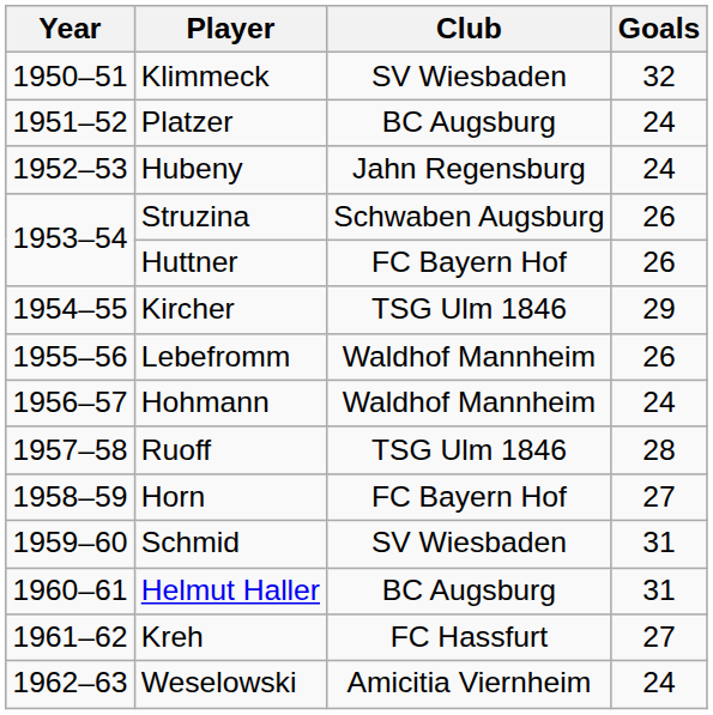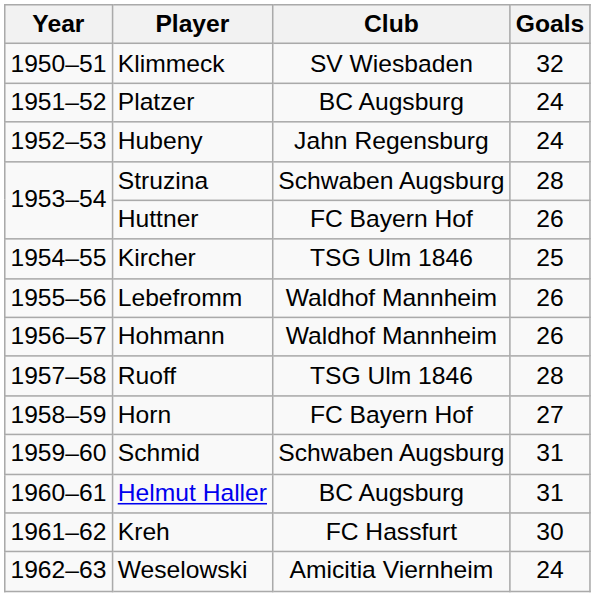 <table class="wikitable">
 <tr>
 <th>Year</th>
 <th>Player</th>
 <th>Club</th>
 <th>Goals</th>
 </tr>
 <tr align="center">
 <td>1950–51</td>
 <td align="left">Klimmeck</td>
 <td>SV Wiesbaden</td>
 <td>32</td>
 </tr>
 <tr align="center">
 <td>1951–52</td>
 <td align="left">Platzer</td>
 <td>BC Augsburg</td>
 <td>24</td>
 </tr>
 <tr align="center">
 <td>1952–53</td>
 <td align="left">Hubeny</td>
 <td>Jahn Regensburg</td>
 <td>24</td>
 </tr>
 <tr align="center">
 <td rowspan=2>1953–54</td>
 <td align="left">Struzina</td>
 <td>Schwaben Augsburg</td>
-<td>26</td>
+<td>28</td>
 </tr>
 <tr align="center">
 <td align="left">Huttner</td>
 <td>FC Bayern Hof</td>
 <td>26</td>
 </tr>
 <tr align="center">
 <td>1954–55</td>
 <td align="left">Kircher</td>
 <td>TSG Ulm 1846</td>
-<td>29</td>
+<td>25</td>
 </tr>
 <tr align="center">
 <td>1955–56</td>
 <td align="left">Lebefromm</td>
 <td>Waldhof Mannheim</td>
 <td>26</td>
 </tr>
 <tr align="center">
 <td>1956–57</td>
 <td align="left">Hohmann</td>
 <td>Waldhof Mannheim</td>
-<td>24</td>
+<td>26</td>
 </tr>
 <tr align="center">
 <td>1957–58</td>
 <td align="left">Ruoff</td>
 <td>TSG Ulm 1846</td>
 <td>28</td>
 </tr>
 <tr align="center">
 <td>1958–59</td>
 <td align="left">Horn</td>
 <td>FC Bayern Hof</td>
 <td>27</td>
 </tr>
 <tr align="center">
 <td>1959–60</td>
 <td align="left">Schmid</td>
-<td>SV Wiesbaden</td>
+<td>Schwaben Augsburg</td>
 <td>31</td>
 </tr>
 <tr align="center">
 <td>1960–61</td>
 <td align="left"><a href='#'>Helmut Haller</a></td>
 <td>BC Augsburg</td>
 <td>31</td>
 </tr>
 <tr align="center">
 <td>1961–62</td>
 <td align="left">Kreh</td>
 <td>FC Hassfurt</td>
-<td>27</td>
+<td>30</td>
 </tr>
 <tr align="center">
 <td>1962–63</td>
 <td align="left">Weselowski</td>
 <td>Amicitia Viernheim</td>
 <td>24</td>
 </tr>
 </table>
